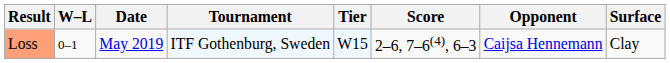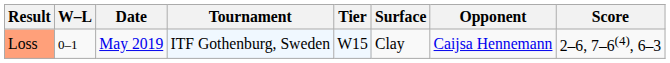 <table class="sortable wikitable">
 <tr>
 <th>Result</th>
 <th class="unsortable">W–L</th>
 <th>Date</th>
 <th>Tournament</th>
 <th>Tier</th>
+<th>Surface</th>
+<th>Opponent</th>
 <th class="unsortable">Score</th>
-<th>Opponent</th>
-<th>Surface</th>
 </tr>
 <tr>
 <td style="background:#ffa07a">Loss</td>
 <td><small>0–1</small></td>
 <td><a href='#'>May 2019</a></td>
 <td style="background:#f0f8ff;">ITF Gothenburg, Sweden</td>
 <td style="background:#f0f8ff;">W15</td>
+<td>Clay</td>
+<td> <a href='#'>Caijsa Hennemann</a></td>
 <td>2–6, 7–6<sup>(4)</sup>, 6–3</td>
-<td> <a href='#'>Caijsa Hennemann</a></td>
-<td>Clay</td>
 </tr>
 </table>
